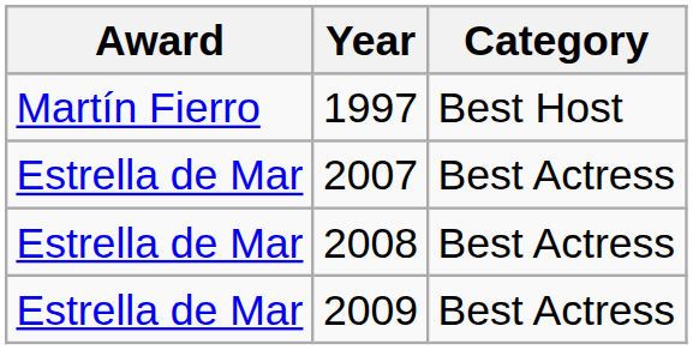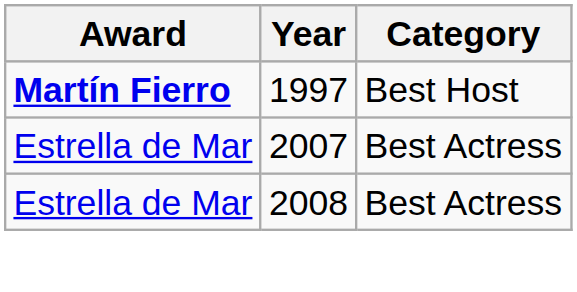 <table class="wikitable" style="font-size: 95%;">
 <tr style="background:#ccc; text-align:center;">
 <th>Award</th>
 <th>Year</th>
 <th>Category</th>
 </tr>
 <tr>
-<td><a href='#'>Martín Fierro</a></td>
+<td><strong><a href='#'>Martín Fierro</a></strong></td>
 <td>1997</td>
 <td>Best Host</td>
 </tr>
 <tr>
 <td><a href='#'>Estrella de Mar</a></td>
 <td>2007</td>
 <td>Best Actress</td>
 </tr>
 <tr>
 <td><a href='#'>Estrella de Mar</a></td>
 <td>2008</td>
 <td>Best Actress</td>
 </tr>
-<tr>
-<td><a href='#'>Estrella de Mar</a></td>
-<td>2009</td>
-<td>Best Actress</td>
-</tr>
 </table>
